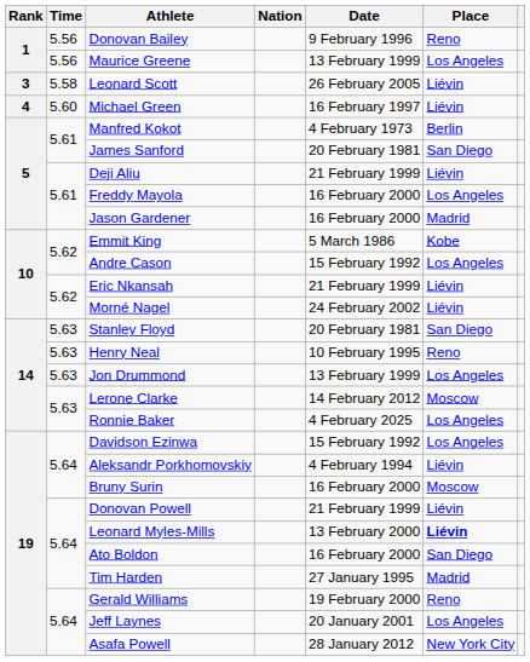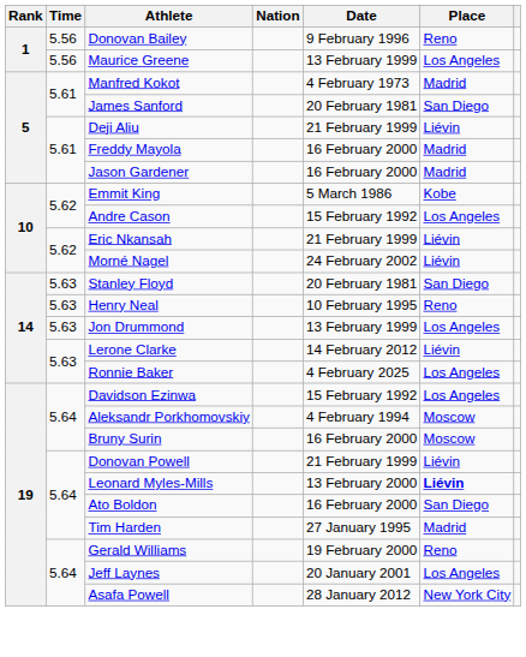 <table class="wikitable">
 <tr>
 <th>Rank</th>
 <th>Time</th>
 <th>Athlete</th>
 <th>Nation</th>
 <th>Date</th>
 <th>Place</th>
 <th></th>
 </tr>
 <tr>
 <th rowspan=2>1</th>
 <td>5.56   </td>
 <td><a href='#'>Donovan Bailey</a></td>
 <td></td>
 <td>9 February 1996</td>
 <td><a href='#'>Reno</a></td>
 <td></td>
 </tr>
 <tr>
 <td>5.56</td>
 <td><a href='#'>Maurice Greene</a></td>
 <td></td>
 <td>13 February 1999</td>
 <td><a href='#'>Los Angeles</a></td>
 <td></td>
 </tr>
 <tr>
-<th>3</th>
-<td>5.58</td>
-<td><a href='#'>Leonard Scott</a></td>
-<td></td>
-<td>26 February 2005</td>
-<td><a href='#'>Liévin</a></td>
-<td></td>
-</tr>
-<tr>
-<th>4</th>
-<td>5.60</td>
-<td><a href='#'>Michael Green</a></td>
-<td></td>
-<td>16 February 1997</td>
-<td><a href='#'>Liévin</a></td>
-<td></td>
-</tr>
-<tr>
 <th rowspan=5>5</th>
 <td rowspan=2>5.61</td>
 <td><a href='#'>Manfred Kokot</a></td>
 <td></td>
 <td>4 February 1973</td>
-<td><a href='#'>Berlin</a></td>
+<td><a href='#'>Madrid</a></td>
 <td></td>
 </tr>
 <tr>
 <td><a href='#'>James Sanford</a></td>
 <td></td>
 <td>20 February 1981</td>
 <td><a href='#'>San Diego</a></td>
 <td></td>
 </tr>
 <tr>
 <td rowspan=3>5.61</td>
 <td><a href='#'>Deji Aliu</a></td>
 <td></td>
 <td>21 February 1999</td>
 <td><a href='#'>Liévin</a></td>
 <td></td>
 </tr>
 <tr>
 <td><a href='#'>Freddy Mayola</a></td>
 <td></td>
 <td>16 February 2000</td>
-<td><a href='#'>Los Angeles</a></td>
+<td><a href='#'>Madrid</a></td>
 <td></td>
 </tr>
 <tr>
 <td><a href='#'>Jason Gardener</a></td>
 <td></td>
 <td>16 February 2000</td>
 <td><a href='#'>Madrid</a></td>
 <td></td>
 </tr>
 <tr>
 <th rowspan=4>10</th>
 <td rowspan=2>5.62</td>
 <td><a href='#'>Emmit King</a></td>
 <td></td>
 <td>5 March 1986</td>
 <td><a href='#'>Kobe</a></td>
 <td></td>
 </tr>
 <tr>
 <td><a href='#'>Andre Cason</a></td>
 <td></td>
 <td>15 February 1992</td>
 <td><a href='#'>Los Angeles</a></td>
 <td></td>
 </tr>
 <tr>
 <td rowspan=2>5.62</td>
 <td><a href='#'>Eric Nkansah</a></td>
 <td></td>
 <td>21 February 1999</td>
 <td><a href='#'>Liévin</a></td>
 <td></td>
 </tr>
 <tr>
 <td><a href='#'>Morné Nagel</a></td>
 <td></td>
 <td>24 February 2002</td>
 <td><a href='#'>Liévin</a></td>
 <td></td>
 </tr>
 <tr>
 <th rowspan="5">14</th>
 <td>5.63</td>
 <td><a href='#'>Stanley Floyd</a></td>
 <td></td>
 <td>20 February 1981</td>
 <td><a href='#'>San Diego</a></td>
 <td></td>
 </tr>
 <tr>
 <td>5.63 </td>
 <td><a href='#'>Henry Neal</a></td>
 <td></td>
 <td>10 February 1995</td>
 <td><a href='#'>Reno</a></td>
 <td></td>
 </tr>
 <tr>
 <td>5.63</td>
 <td><a href='#'>Jon Drummond</a></td>
 <td></td>
 <td>13 February 1999</td>
 <td><a href='#'>Los Angeles</a></td>
 <td></td>
 </tr>
 <tr>
 <td rowspan="2">5.63</td>
 <td><a href='#'>Lerone Clarke</a></td>
 <td></td>
 <td>14 February 2012</td>
-<td><a href='#'>Moscow</a></td>
+<td><a href='#'>Liévin</a></td>
 <td></td>
 </tr>
 <tr>
 <td><a href='#'>Ronnie Baker</a></td>
 <td></td>
 <td>4 February 2025</td>
 <td><a href='#'>Los Angeles</a></td>
 <td></td>
 </tr>
 <tr>
 <th rowspan=10>19</th>
 <td rowspan=3>5.64</td>
 <td><a href='#'>Davidson Ezinwa</a></td>
 <td></td>
 <td>15 February 1992</td>
 <td><a href='#'>Los Angeles</a></td>
 <td></td>
 </tr>
 <tr>
 <td><a href='#'>Aleksandr Porkhomovskiy</a></td>
 <td></td>
 <td>4 February 1994</td>
-<td><a href='#'>Liévin</a></td>
+<td><a href='#'>Moscow</a></td>
 <td></td>
 </tr>
 <tr>
 <td><a href='#'>Bruny Surin</a></td>
 <td></td>
 <td>16 February 2000</td>
 <td><a href='#'>Moscow</a></td>
 <td></td>
 </tr>
 <tr>
 <td rowspan=4>5.64</td>
 <td><a href='#'>Donovan Powell</a></td>
 <td></td>
 <td>21 February 1999</td>
 <td><a href='#'>Liévin</a></td>
 <td></td>
 </tr>
 <tr>
 <td><a href='#'>Leonard Myles-Mills</a></td>
 <td></td>
 <td>13 February 2000</td>
 <td><strong><a href='#'>Liévin</a></strong></td>
 <td></td>
 </tr>
 <tr>
 <td><a href='#'>Ato Boldon</a></td>
 <td></td>
 <td>16 February 2000</td>
 <td><a href='#'>San Diego</a></td>
 <td></td>
 </tr>
 <tr>
 <td><a href='#'>Tim Harden</a></td>
 <td></td>
 <td>27 January 1995</td>
 <td><a href='#'>Madrid</a></td>
 <td></td>
 </tr>
 <tr>
 <td rowspan=3>5.64</td>
 <td><a href='#'>Gerald Williams</a></td>
 <td></td>
 <td>19 February 2000</td>
 <td><a href='#'>Reno</a></td>
 <td></td>
 </tr>
 <tr>
 <td><a href='#'>Jeff Laynes</a></td>
 <td></td>
 <td>20 January 2001</td>
 <td><a href='#'>Los Angeles</a></td>
 <td></td>
 </tr>
 <tr>
 <td><a href='#'>Asafa Powell</a></td>
 <td></td>
 <td>28 January 2012</td>
 <td><a href='#'>New York City</a></td>
 <td></td>
 </tr>
 </table>
